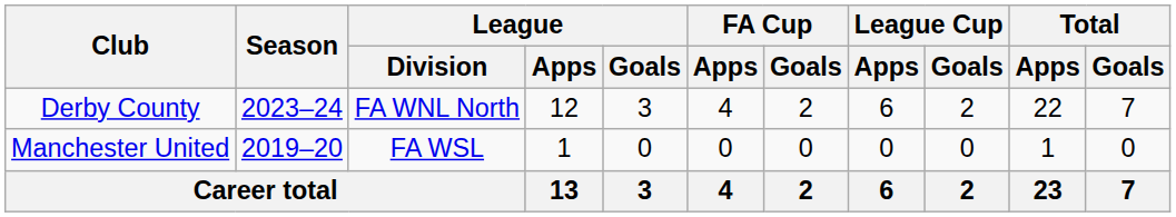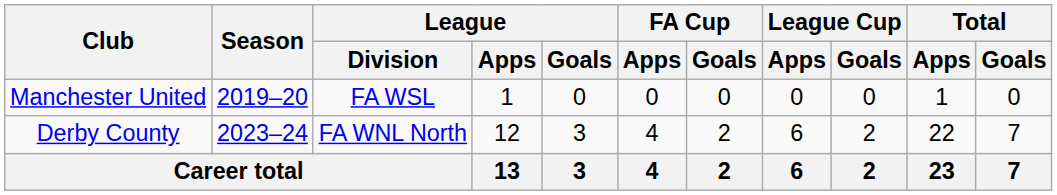 <table class="wikitable" style="text-align:center">
 <tr>
 <th rowspan="2">Club</th>
 <th rowspan="2">Season</th>
 <th colspan="3">League</th>
 <th colspan="2">FA Cup</th>
 <th colspan="2">League Cup</th>
 <th colspan="2">Total</th>
 </tr>
 <tr>
 <th>Division</th>
 <th>Apps</th>
 <th>Goals</th>
 <th>Apps</th>
 <th>Goals</th>
 <th>Apps</th>
 <th>Goals</th>
 <th>Apps</th>
 <th>Goals</th>
 </tr>
 <tr>
+<td><a href='#'>Manchester United</a></td>
+<td><a href='#'>2019–20</a></td>
+<td><a href='#'>FA WSL</a></td>
+<td>1</td>
+<td>0</td>
+<td>0</td>
+<td>0</td>
+<td>0</td>
+<td>0</td>
+<td>1</td>
+<td>0</td>
+</tr>
+<tr>
 <td><a href='#'>Derby County</a></td>
 <td><a href='#'>2023–24</a></td>
 <td><a href='#'>FA WNL North</a></td>
 <td>12</td>
 <td>3</td>
 <td>4</td>
 <td>2</td>
 <td>6</td>
 <td>2</td>
 <td>22</td>
 <td>7</td>
 </tr>
 <tr>
-<td><a href='#'>Manchester United</a></td>
-<td><a href='#'>2019–20</a></td>
-<td><a href='#'>FA WSL</a></td>
-<td>1</td>
-<td>0</td>
-<td>0</td>
-<td>0</td>
-<td>0</td>
-<td>0</td>
-<td>1</td>
-<td>0</td>
-</tr>
-<tr>
 <th colspan="3">Career total</th>
 <th>13</th>
 <th>3</th>
 <th>4</th>
 <th>2</th>
 <th>6</th>
 <th>2</th>
 <th>23</th>
 <th>7</th>
 </tr>
 </table>
